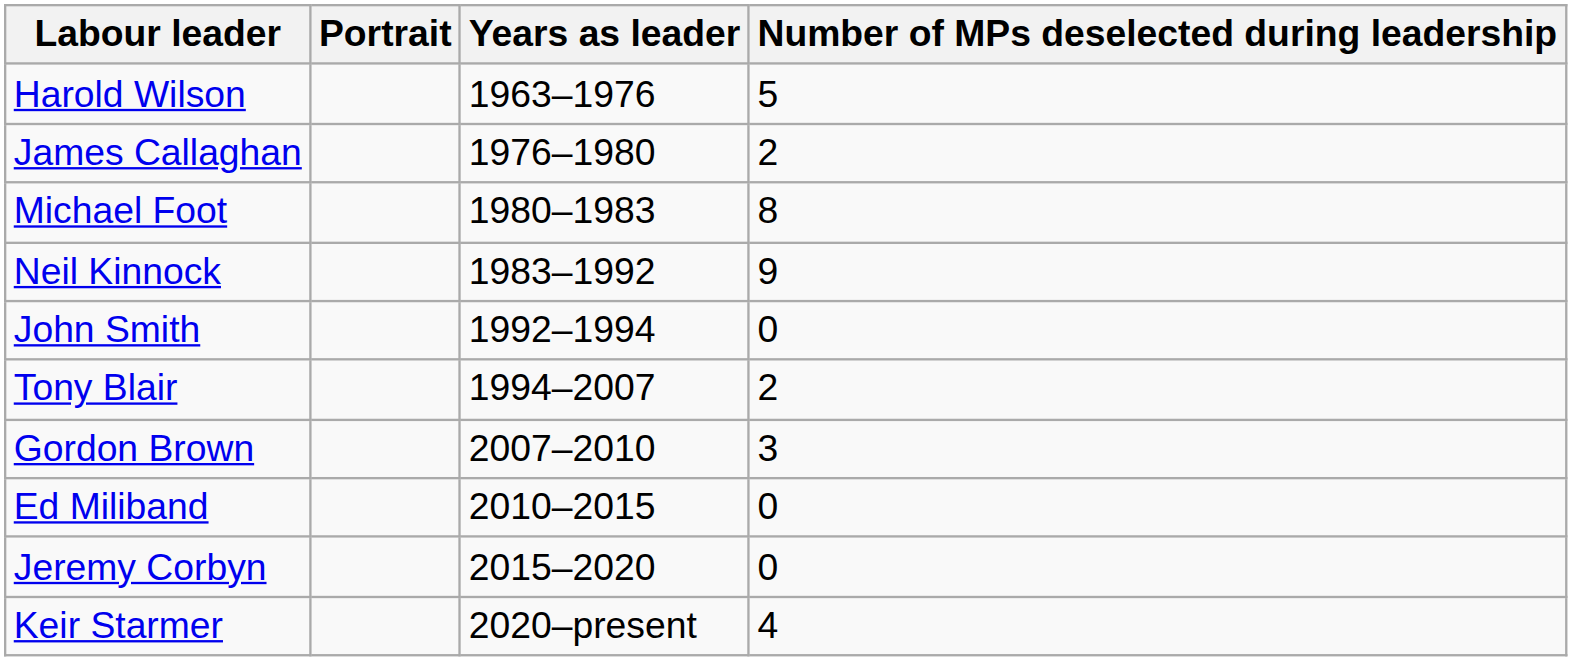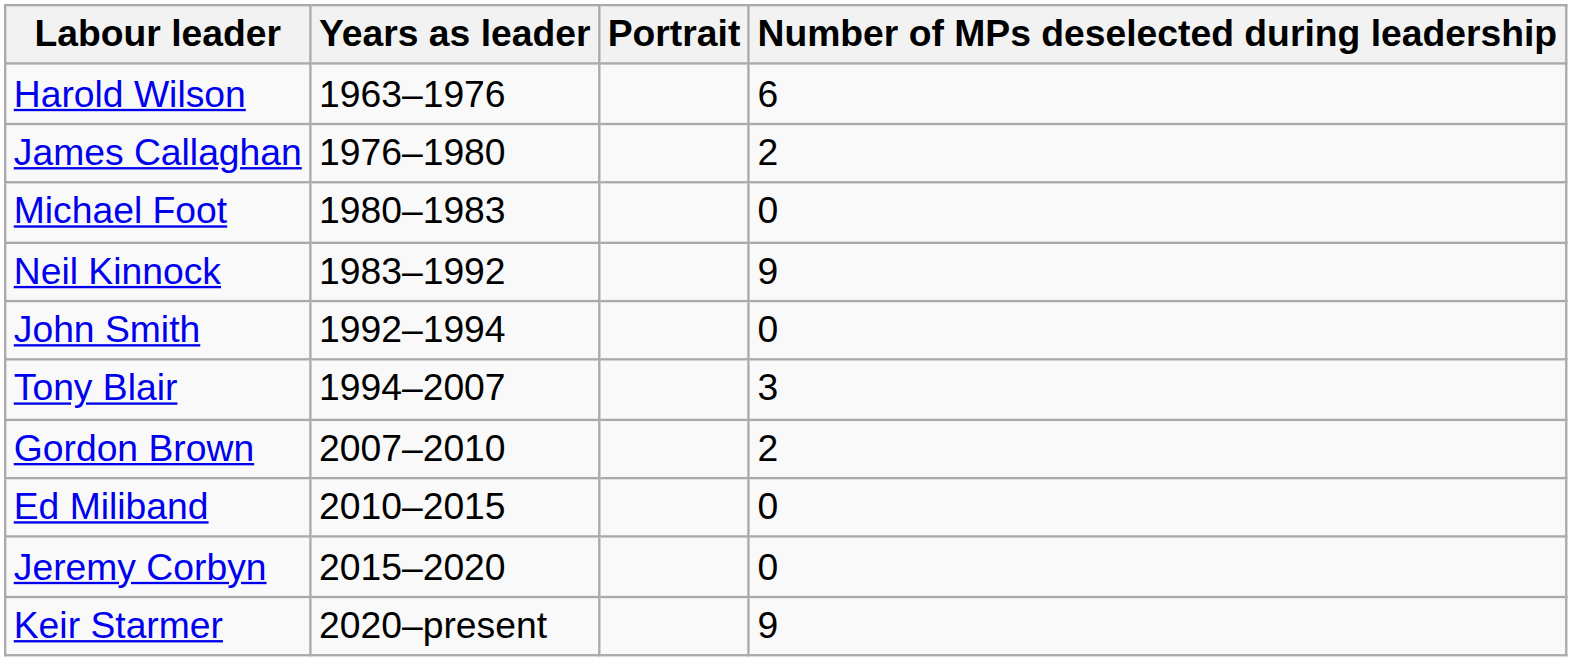 <table class="wikitable sortable">
 <tr>
 <th>Labour leader</th>
+<th>Years as leader</th>
 <th>Portrait</th>
-<th>Years as leader</th>
 <th>Number of MPs deselected during leadership</th>
 </tr>
 <tr>
 <td><a href='#'>Harold Wilson</a></td>
+<td>1963–1976</td>
 <td></td>
-<td>1963–1976</td>
-<td>5</td>
+<td>6</td>
 </tr>
 <tr>
 <td><a href='#'>James Callaghan</a></td>
+<td>1976–1980</td>
 <td></td>
-<td>1976–1980</td>
 <td>2</td>
 </tr>
 <tr>
 <td><a href='#'>Michael Foot</a></td>
+<td>1980–1983</td>
 <td></td>
-<td>1980–1983</td>
-<td>8</td>
+<td>0</td>
 </tr>
 <tr>
 <td><a href='#'>Neil Kinnock</a></td>
+<td>1983–1992</td>
 <td></td>
-<td>1983–1992</td>
 <td>9</td>
 </tr>
 <tr>
 <td><a href='#'>John Smith</a></td>
+<td>1992–1994</td>
 <td></td>
-<td>1992–1994</td>
 <td>0</td>
 </tr>
 <tr>
 <td><a href='#'>Tony Blair</a></td>
+<td>1994–2007</td>
 <td></td>
-<td>1994–2007</td>
+<td>3</td>
+</tr>
+<tr>
+<td><a href='#'>Gordon Brown</a></td>
+<td>2007–2010</td>
+<td></td>
 <td>2</td>
 </tr>
 <tr>
-<td><a href='#'>Gordon Brown</a></td>
+<td><a href='#'>Ed Miliband</a></td>
+<td>2010–2015</td>
 <td></td>
-<td>2007–2010</td>
-<td>3</td>
-</tr>
-<tr>
-<td><a href='#'>Ed Miliband</a></td>
-<td></td>
-<td>2010–2015</td>
 <td>0</td>
 </tr>
 <tr>
 <td><a href='#'>Jeremy Corbyn</a></td>
+<td>2015–2020</td>
 <td></td>
-<td>2015–2020</td>
 <td>0</td>
 </tr>
 <tr>
 <td><a href='#'>Keir Starmer</a></td>
+<td>2020–present</td>
 <td></td>
-<td>2020–present</td>
-<td>4</td>
+<td>9</td>
 </tr>
 </table>
